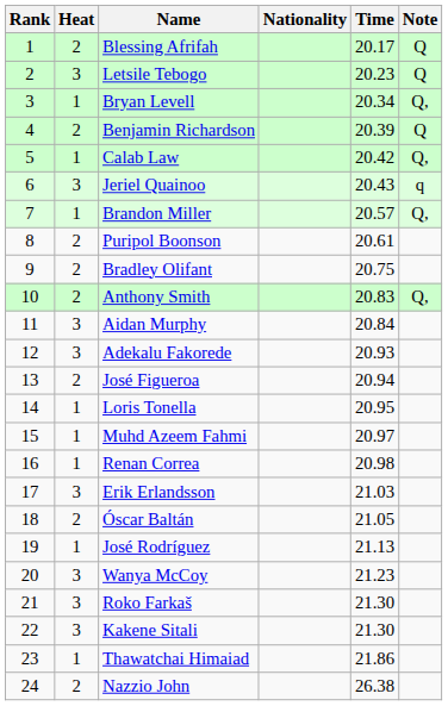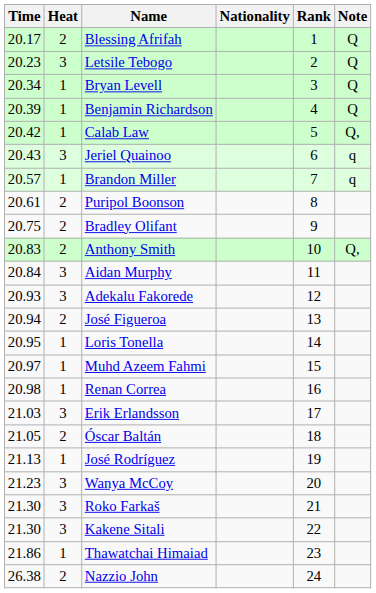 <table class="wikitable sortable" style="text-align:center">
 <tr>
-<th>Rank</th>
+<th>Time</th>
 <th>Heat</th>
 <th>Name</th>
 <th>Nationality</th>
-<th>Time</th>
+<th>Rank</th>
 <th>Note</th>
 </tr>
 <tr bgcolor=ccffcc>
-<td>1</td>
+<td>20.17</td>
 <td>2</td>
 <td align=left><a href='#'>Blessing Afrifah</a></td>
 <td align=left></td>
-<td>20.17</td>
+<td>1</td>
 <td>Q</td>
 </tr>
 <tr bgcolor=ccffcc>
-<td>2</td>
+<td>20.23</td>
 <td>3</td>
 <td align=left><a href='#'>Letsile Tebogo</a></td>
 <td align=left></td>
-<td>20.23</td>
+<td>2</td>
 <td>Q</td>
 </tr>
 <tr bgcolor=ccffcc>
-<td>3</td>
+<td>20.34</td>
 <td>1</td>
 <td align=left><a href='#'>Bryan Levell</a></td>
 <td align=left></td>
-<td>20.34</td>
-<td>Q, </td>
-</tr>
-<tr bgcolor=ccffcc>
-<td>4</td>
-<td>2</td>
-<td align=left><a href='#'>Benjamin Richardson</a></td>
-<td align=left></td>
-<td>20.39</td>
+<td>3</td>
 <td>Q</td>
 </tr>
 <tr bgcolor=ccffcc>
-<td>5</td>
+<td>20.39</td>
+<td>1</td>
+<td align=left><a href='#'>Benjamin Richardson</a></td>
+<td align=left></td>
+<td>4</td>
+<td>Q</td>
+</tr>
+<tr bgcolor=ccffcc>
+<td>20.42</td>
 <td>1</td>
 <td align=left><a href='#'>Calab Law</a></td>
 <td align=left></td>
-<td>20.42</td>
+<td>5</td>
 <td>Q, </td>
 </tr>
 <tr bgcolor=ddffdd>
-<td>6</td>
+<td>20.43</td>
 <td>3</td>
 <td align=left><a href='#'>Jeriel Quainoo</a></td>
 <td align=left></td>
-<td>20.43</td>
+<td>6</td>
 <td>q</td>
 </tr>
 <tr bgcolor=ddffdd>
-<td>7</td>
+<td>20.57 </td>
 <td>1</td>
 <td align=left><a href='#'>Brandon Miller</a></td>
 <td align=left></td>
-<td>20.57 </td>
+<td>7</td>
+<td>q</td>
+</tr>
+<tr>
+<td>20.61 </td>
+<td>2</td>
+<td align=left><a href='#'>Puripol Boonson</a></td>
+<td align=left></td>
+<td>8</td>
+<td></td>
+</tr>
+<tr>
+<td>20.75 </td>
+<td>2</td>
+<td align=left><a href='#'>Bradley Olifant</a></td>
+<td align=left></td>
+<td>9</td>
+<td></td>
+</tr>
+<tr bgcolor=ccffcc>
+<td>20.83 </td>
+<td>2</td>
+<td align=left><a href='#'>Anthony Smith</a></td>
+<td align=left></td>
+<td>10</td>
 <td>Q, </td>
 </tr>
 <tr>
-<td>8</td>
-<td>2</td>
-<td align=left><a href='#'>Puripol Boonson</a></td>
+<td>20.84 </td>
+<td>3</td>
+<td align=left><a href='#'>Aidan Murphy</a></td>
 <td align=left></td>
-<td>20.61 </td>
+<td>11</td>
 <td></td>
 </tr>
 <tr>
-<td>9</td>
-<td>2</td>
-<td align=left><a href='#'>Bradley Olifant</a></td>
+<td>20.93 </td>
+<td>3</td>
+<td align=left><a href='#'>Adekalu Fakorede</a></td>
 <td align=left></td>
-<td>20.75 </td>
-<td></td>
-</tr>
-<tr bgcolor=ccffcc>
-<td>10</td>
-<td>2</td>
-<td align=left><a href='#'>Anthony Smith</a></td>
-<td align=left></td>
-<td>20.83 </td>
-<td>Q, </td>
-</tr>
-<tr>
-<td>11</td>
-<td>3</td>
-<td align=left><a href='#'>Aidan Murphy</a></td>
-<td align=left></td>
-<td>20.84 </td>
+<td>12</td>
 <td></td>
 </tr>
 <tr>
-<td>12</td>
-<td>3</td>
-<td align=left><a href='#'>Adekalu Fakorede</a></td>
+<td>20.94</td>
+<td>2</td>
+<td align=left><a href='#'>José Figueroa</a></td>
 <td align=left></td>
-<td>20.93 </td>
+<td>13</td>
 <td></td>
 </tr>
 <tr>
-<td>13</td>
-<td>2</td>
-<td align=left><a href='#'>José Figueroa</a></td>
+<td>20.95</td>
+<td>1</td>
+<td align=left><a href='#'>Loris Tonella</a></td>
 <td align=left></td>
-<td>20.94</td>
+<td>14</td>
 <td></td>
 </tr>
 <tr>
-<td>14</td>
+<td>20.97</td>
 <td>1</td>
-<td align=left><a href='#'>Loris Tonella</a></td>
+<td align=left><a href='#'>Muhd Azeem Fahmi</a></td>
 <td align=left></td>
-<td>20.95</td>
+<td>15</td>
 <td></td>
 </tr>
 <tr>
-<td>15</td>
+<td>20.98</td>
 <td>1</td>
-<td align=left><a href='#'>Muhd Azeem Fahmi</a></td>
+<td align=left><a href='#'>Renan Correa</a></td>
 <td align=left></td>
-<td>20.97</td>
+<td>16</td>
 <td></td>
 </tr>
 <tr>
-<td>16</td>
-<td>1</td>
-<td align=left><a href='#'>Renan Correa</a></td>
+<td>21.03</td>
+<td>3</td>
+<td align=left><a href='#'>Erik Erlandsson</a></td>
 <td align=left></td>
-<td>20.98</td>
+<td>17</td>
 <td></td>
 </tr>
 <tr>
-<td>17</td>
-<td>3</td>
-<td align=left><a href='#'>Erik Erlandsson</a></td>
+<td>21.05</td>
+<td>2</td>
+<td align=left><a href='#'>Óscar Baltán</a></td>
 <td align=left></td>
-<td>21.03</td>
+<td>18</td>
 <td></td>
 </tr>
 <tr>
-<td>18</td>
-<td>2</td>
-<td align=left><a href='#'>Óscar Baltán</a></td>
+<td>21.13 </td>
+<td>1</td>
+<td align=left><a href='#'>José Rodríguez</a></td>
 <td align=left></td>
-<td>21.05</td>
+<td>19</td>
 <td></td>
 </tr>
 <tr>
-<td>19</td>
-<td>1</td>
-<td align=left><a href='#'>José Rodríguez</a></td>
+<td>21.23</td>
+<td>3</td>
+<td align=left><a href='#'>Wanya McCoy</a></td>
 <td align=left></td>
-<td>21.13 </td>
+<td>20</td>
 <td></td>
 </tr>
 <tr>
-<td>20</td>
+<td>21.30</td>
 <td>3</td>
-<td align=left><a href='#'>Wanya McCoy</a></td>
+<td align=left><a href='#'>Roko Farkaš</a></td>
 <td align=left></td>
-<td>21.23</td>
+<td>21</td>
 <td></td>
 </tr>
 <tr>
-<td>21</td>
+<td>21.30</td>
 <td>3</td>
-<td align=left><a href='#'>Roko Farkaš</a></td>
+<td align=left><a href='#'>Kakene Sitali</a></td>
 <td align=left></td>
-<td>21.30</td>
+<td>22</td>
 <td></td>
 </tr>
 <tr>
-<td>22</td>
-<td>3</td>
-<td align=left><a href='#'>Kakene Sitali</a></td>
+<td>21.86</td>
+<td>1</td>
+<td align=left><a href='#'>Thawatchai Himaiad</a></td>
 <td align=left></td>
-<td>21.30</td>
+<td>23</td>
 <td></td>
 </tr>
 <tr>
-<td>23</td>
-<td>1</td>
-<td align=left><a href='#'>Thawatchai Himaiad</a></td>
-<td align=left></td>
-<td>21.86</td>
-<td></td>
-</tr>
-<tr>
-<td>24</td>
+<td>26.38</td>
 <td>2</td>
 <td align=left><a href='#'>Nazzio John</a></td>
 <td align=left></td>
-<td>26.38</td>
+<td>24</td>
 <td></td>
 </tr>
 </table>
